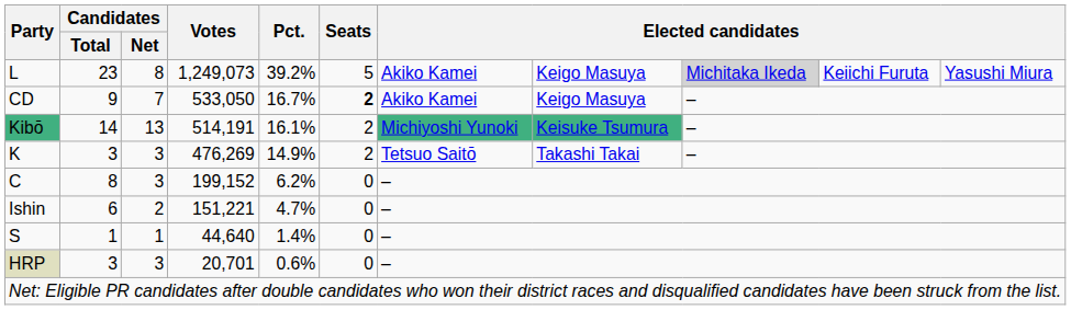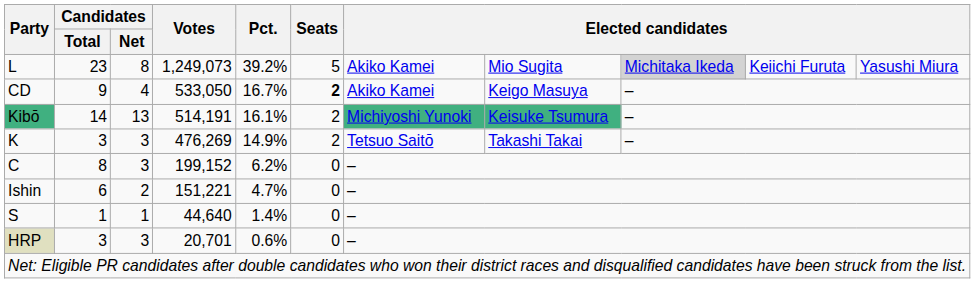 <table class="wikitable">
 <tr>
 <th rowspan="2">Party</th>
 <th colspan="2">Candidates</th>
 <th rowspan="2">Votes</th>
 <th rowspan="2">Pct.</th>
 <th rowspan="2">Seats</th>
 <th colspan="5" rowspan="2">Elected candidates</th>
 </tr>
 <tr>
 <th>Total</th>
 <th>Net</th>
 </tr>
 <tr>
 <td>L</td>
 <td align="right">23</td>
 <td align="right">8</td>
 <td align="right">1,249,073</td>
 <td align="right">39.2%</td>
 <td align="right">5</td>
 <td><a href='#'>Akiko Kamei</a></td>
-<td><a href='#'>Keigo Masuya</a></td>
+<td><a href='#'>Mio Sugita</a></td>
 <td style="background: lightgrey;"><a href='#'>Michitaka Ikeda</a></td>
 <td><a href='#'>Keiichi Furuta</a></td>
 <td><a href='#'>Yasushi Miura</a></td>
 </tr>
 <tr>
 <td>CD</td>
 <td align="right">9</td>
-<td align="right">7</td>
+<td align="right">4</td>
 <td align="right">533,050</td>
 <td align="right">16.7%</td>
 <td align="right"><strong>2</strong></td>
 <td><a href='#'>Akiko Kamei</a></td>
 <td><a href='#'>Keigo Masuya</a></td>
 <td colspan="3">–</td>
 </tr>
 <tr>
 <td style="background:#40B080">Kibō</td>
 <td align="right">14</td>
 <td align="right">13</td>
 <td align="right">514,191</td>
 <td align="right">16.1%</td>
 <td align="right">2</td>
 <td style="background:#40B080"><a href='#'>Michiyoshi Yunoki</a></td>
 <td style="background:#40B080"><a href='#'>Keisuke Tsumura</a></td>
 <td colspan="3">–</td>
 </tr>
 <tr>
 <td>K</td>
 <td align="right">3</td>
 <td align="right">3</td>
 <td align="right">476,269</td>
 <td align="right">14.9%</td>
 <td align="right">2</td>
 <td><a href='#'>Tetsuo Saitō</a></td>
 <td><a href='#'>Takashi Takai</a></td>
 <td colspan="3">–</td>
 </tr>
 <tr>
 <td>C</td>
 <td align="right">8</td>
 <td align="right">3</td>
 <td align="right">199,152</td>
 <td align="right">6.2%</td>
 <td align="right">0</td>
 <td colspan="5">–</td>
 </tr>
 <tr>
 <td>Ishin</td>
 <td align="right">6</td>
 <td align="right">2</td>
 <td align="right">151,221</td>
 <td align="right">4.7%</td>
 <td align="right">0</td>
 <td colspan="5">–</td>
 </tr>
 <tr>
 <td>S</td>
 <td align="right">1</td>
 <td align="right">1</td>
 <td align="right">44,640</td>
 <td align="right">1.4%</td>
 <td align="right">0</td>
 <td colspan="5">–</td>
 </tr>
 <tr>
 <td style="background:#E0E0C0">HRP</td>
 <td align="right">3</td>
 <td align="right">3</td>
 <td align="right">20,701</td>
 <td align="right">0.6%</td>
 <td align="right">0</td>
 <td colspan="5">–</td>
 </tr>
 <tr>
 <td colspan="11"><em>Net: Eligible PR candidates after double candidates who won their district races and disqualified candidates have been struck from the list.</em></td>
 </tr>
 </table>
